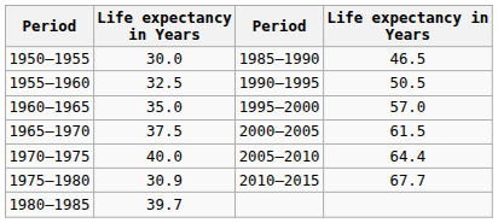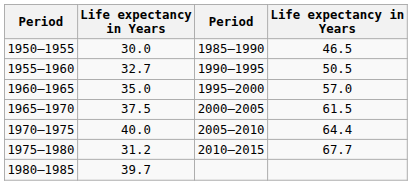 <table class="wikitable" style="text-align:center">
 <tr>
 <th>Period</th>
 <th>Life expectancy <br>in Years</th>
 <th>Period</th>
 <th>Life expectancy in<br>Years</th>
 </tr>
 <tr>
 <td>1950–1955</td>
 <td>30.0</td>
 <td>1985–1990</td>
 <td>46.5</td>
 </tr>
 <tr>
 <td>1955–1960</td>
-<td>32.5</td>
+<td>32.7</td>
 <td>1990–1995</td>
 <td>50.5</td>
 </tr>
 <tr>
 <td>1960–1965</td>
 <td>35.0</td>
 <td>1995–2000</td>
 <td>57.0</td>
 </tr>
 <tr>
 <td>1965–1970</td>
 <td>37.5</td>
 <td>2000–2005</td>
 <td>61.5</td>
 </tr>
 <tr>
 <td>1970–1975</td>
 <td>40.0</td>
 <td>2005–2010</td>
 <td>64.4</td>
 </tr>
 <tr>
 <td>1975–1980</td>
-<td>30.9</td>
+<td>31.2</td>
 <td>2010–2015</td>
 <td>67.7</td>
 </tr>
 <tr>
 <td>1980–1985</td>
 <td>39.7</td>
 <td></td>
 <td></td>
 </tr>
 </table>
